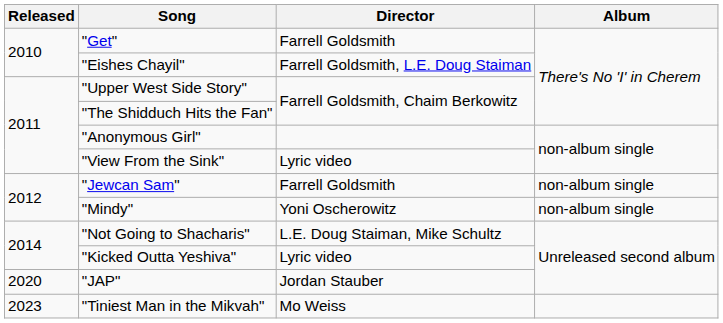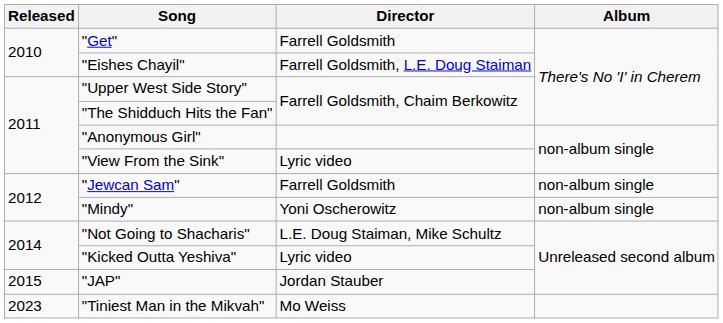 <table class="wikitable">
 <tr>
 <th>Released</th>
 <th>Song</th>
 <th>Director</th>
 <th>Album</th>
 </tr>
 <tr>
 <td rowspan="2">2010</td>
 <td>"<a href='#'>Get</a>"</td>
 <td>Farrell Goldsmith</td>
 <td rowspan="4"><em>There's No 'I' in Cherem</em></td>
 </tr>
 <tr>
 <td>"Eishes Chayil"</td>
 <td>Farrell Goldsmith, <a href='#'>L.E. Doug Staiman</a></td>
 </tr>
 <tr>
 <td rowspan="4">2011</td>
 <td>"Upper West Side Story"</td>
 <td rowspan="2">Farrell Goldsmith, Chaim Berkowitz</td>
 </tr>
 <tr>
 <td>"The Shidduch Hits the Fan"</td>
 </tr>
 <tr>
 <td>"Anonymous Girl"</td>
 <td></td>
 <td rowspan="2">non-album single</td>
 </tr>
 <tr>
 <td>"View From the Sink"</td>
 <td>Lyric video</td>
 </tr>
 <tr>
 <td rowspan="2">2012</td>
 <td>"<a href='#'>Jewcan Sam</a>"</td>
 <td>Farrell Goldsmith</td>
 <td>non-album single</td>
 </tr>
 <tr>
 <td>"Mindy"</td>
 <td>Yoni Oscherowitz</td>
 <td>non-album single</td>
 </tr>
 <tr>
 <td rowspan="2">2014</td>
 <td>"Not Going to Shacharis"</td>
 <td>L.E. Doug Staiman, Mike Schultz</td>
 <td rowspan="3">Unreleased second album</td>
 </tr>
 <tr>
 <td>"Kicked Outta Yeshiva"</td>
 <td>Lyric video</td>
 </tr>
 <tr>
-<td>2020</td>
+<td>2015</td>
 <td>"JAP"</td>
 <td>Jordan Stauber</td>
 </tr>
 <tr>
 <td>2023</td>
 <td>"Tiniest Man in the Mikvah"</td>
 <td>Mo Weiss</td>
 <td></td>
 </tr>
 </table>
